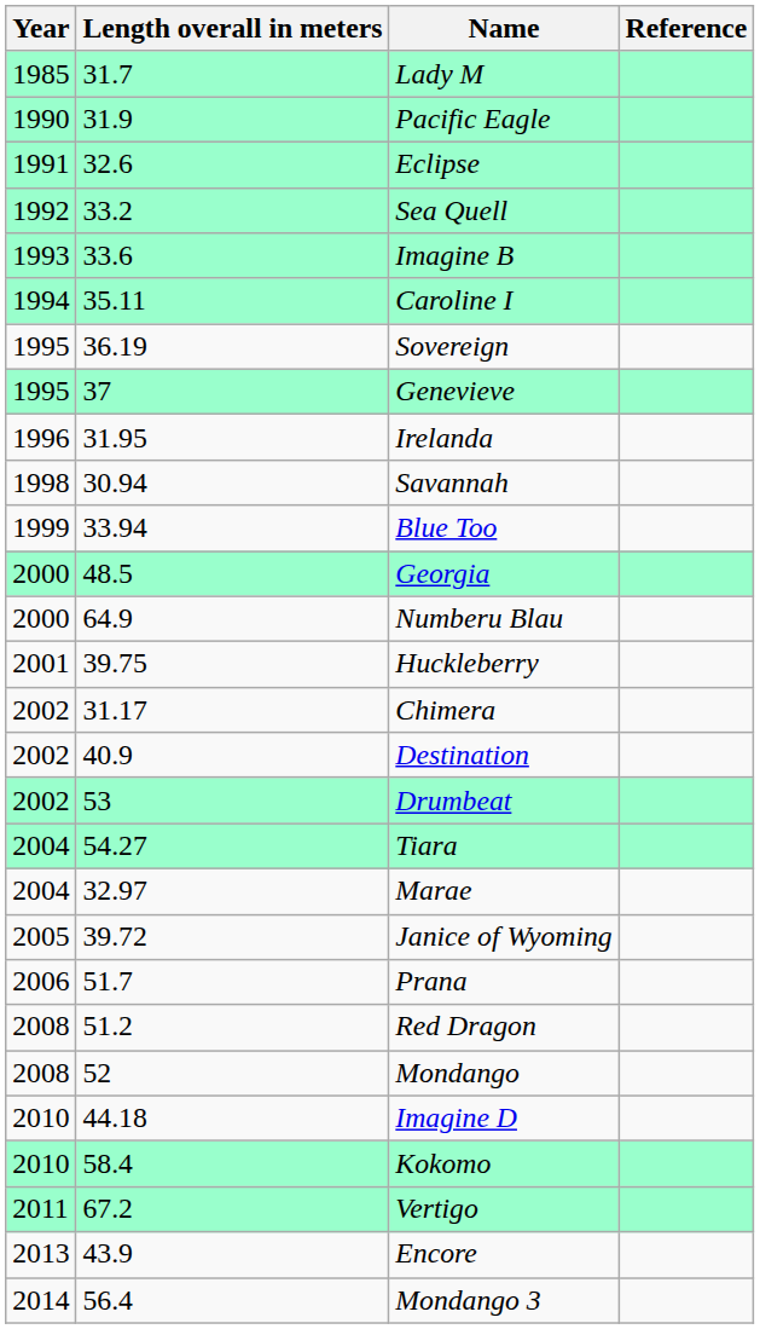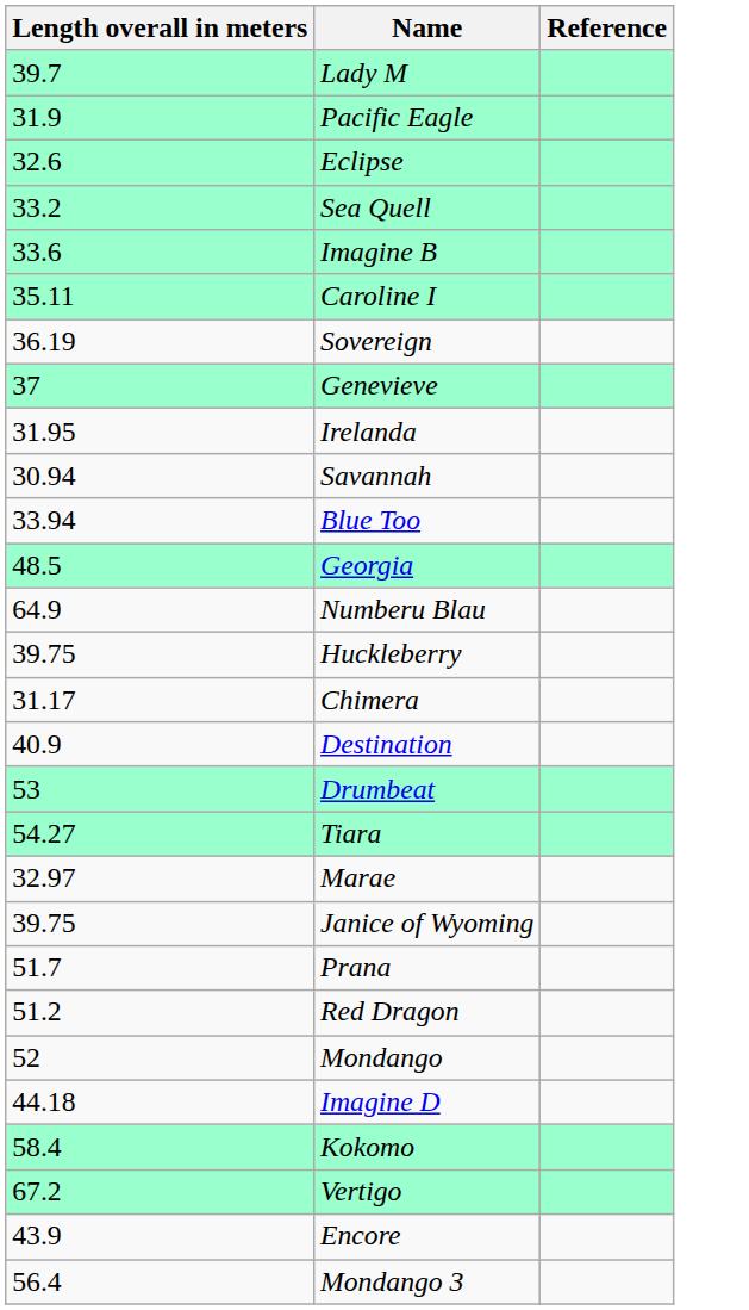 <table class="wikitable sortable">
 <tr>
-<th>Year</th>
 <th>Length overall in meters</th>
 <th>Name</th>
 <th>Reference</th>
 </tr>
 <tr style="background-color:#9FC">
-<td>1985</td>
-<td>31.7</td>
+<td>39.7</td>
 <td><em>Lady M</em></td>
 <td></td>
 </tr>
 <tr style="background-color:#9FC">
-<td>1990</td>
 <td>31.9</td>
 <td><em>Pacific Eagle</em></td>
 <td></td>
 </tr>
 <tr style="background-color:#9FC">
-<td>1991</td>
 <td>32.6</td>
 <td><em>Eclipse</em></td>
 <td></td>
 </tr>
 <tr style="background-color:#9FC">
-<td>1992</td>
 <td>33.2</td>
 <td><em>Sea Quell</em></td>
 <td></td>
 </tr>
 <tr style="background-color:#9FC">
-<td>1993</td>
 <td>33.6</td>
 <td><em>Imagine B</em></td>
 <td></td>
 </tr>
 <tr style="background-color:#9FC">
-<td>1994</td>
 <td>35.11</td>
 <td><em>Caroline I</em></td>
 <td></td>
 </tr>
 <tr>
-<td>1995</td>
 <td>36.19</td>
 <td><em>Sovereign</em></td>
 <td></td>
 </tr>
 <tr style="background-color:#9FC">
-<td>1995</td>
 <td>37</td>
 <td><em>Genevieve</em></td>
 <td></td>
 </tr>
 <tr>
-<td>1996</td>
 <td>31.95</td>
 <td><em>Irelanda</em></td>
 <td></td>
 </tr>
 <tr>
-<td>1998</td>
 <td>30.94</td>
 <td><em>Savannah</em></td>
 <td></td>
 </tr>
 <tr>
-<td>1999</td>
 <td>33.94</td>
 <td><em><a href='#'>Blue Too</a></em></td>
 <td></td>
 </tr>
 <tr style="background-color:#9FC">
-<td>2000</td>
 <td>48.5</td>
 <td><em><a href='#'>Georgia</a></em></td>
 <td></td>
 </tr>
 <tr>
-<td>2000</td>
 <td>64.9</td>
 <td><em>Numberu Blau</em></td>
 <td></td>
 </tr>
 <tr>
-<td>2001</td>
 <td>39.75</td>
 <td><em>Huckleberry</em></td>
 <td></td>
 </tr>
 <tr>
-<td>2002</td>
 <td>31.17</td>
 <td><em>Chimera</em></td>
 <td></td>
 </tr>
 <tr>
-<td>2002</td>
 <td>40.9</td>
 <td><em><a href='#'>Destination</a></em></td>
 <td></td>
 </tr>
 <tr style="background-color:#9FC">
-<td>2002</td>
 <td>53</td>
 <td><em><a href='#'>Drumbeat</a></em></td>
 <td></td>
 </tr>
 <tr style="background-color:#9FC">
-<td>2004</td>
 <td>54.27</td>
 <td><em>Tiara</em></td>
 <td></td>
 </tr>
 <tr>
-<td>2004</td>
 <td>32.97</td>
 <td><em>Marae</em></td>
 <td></td>
 </tr>
 <tr>
-<td>2005</td>
-<td>39.72</td>
+<td>39.75</td>
 <td><em>Janice of Wyoming</em></td>
 <td></td>
 </tr>
 <tr>
-<td>2006</td>
 <td>51.7</td>
 <td><em>Prana</em></td>
 <td></td>
 </tr>
 <tr>
-<td>2008</td>
 <td>51.2</td>
 <td><em>Red Dragon</em></td>
 <td></td>
 </tr>
 <tr>
-<td>2008</td>
 <td>52</td>
 <td><em>Mondango</em></td>
 <td></td>
 </tr>
 <tr>
-<td>2010</td>
 <td>44.18</td>
 <td><em><a href='#'>Imagine D</a></em></td>
 <td></td>
 </tr>
 <tr style="background-color:#9FC">
-<td>2010</td>
 <td>58.4</td>
 <td><em>Kokomo</em></td>
 <td></td>
 </tr>
 <tr style="background-color:#9FC">
-<td>2011</td>
 <td>67.2</td>
 <td><em>Vertigo</em></td>
 <td></td>
 </tr>
 <tr>
-<td>2013</td>
 <td>43.9</td>
 <td><em>Encore</em></td>
 <td></td>
 </tr>
 <tr>
-<td>2014</td>
 <td>56.4</td>
 <td><em>Mondango 3</em></td>
 <td></td>
 </tr>
 </table>
